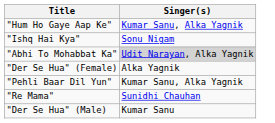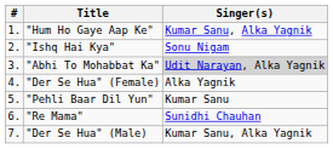 <table class="wikitable sortable" style="font-size:95%;">
 <tr>
+<th>#</th>
 <th>Title</th>
 <th>Singer(s)</th>
 </tr>
 <tr>
+<td>1.</td>
 <td>"Hum Ho Gaye Aap Ke"</td>
 <td><a href='#'>Kumar Sanu</a>, <a href='#'>Alka Yagnik</a></td>
 </tr>
 <tr>
+<td>2.</td>
 <td>"Ishq Hai Kya"</td>
 <td><a href='#'>Sonu Nigam</a></td>
 </tr>
 <tr>
+<td>3.</td>
 <td>"Abhi To Mohabbat Ka"</td>
 <td style="background: lightgrey;"><a href='#'>Udit Narayan</a>, Alka Yagnik</td>
 </tr>
 <tr>
+<td>4.</td>
 <td>"Der Se Hua" (Female)</td>
 <td>Alka Yagnik</td>
 </tr>
 <tr>
+<td>5.</td>
 <td>"Pehli Baar Dil Yun"</td>
-<td>Kumar Sanu, Alka Yagnik</td>
+<td>Kumar Sanu</td>
 </tr>
 <tr>
+<td>6.</td>
 <td>"Re Mama"</td>
 <td><a href='#'>Sunidhi Chauhan</a></td>
 </tr>
 <tr>
+<td>7.</td>
 <td>"Der Se Hua" (Male)</td>
-<td>Kumar Sanu</td>
+<td>Kumar Sanu, Alka Yagnik</td>
 </tr>
 </table>
